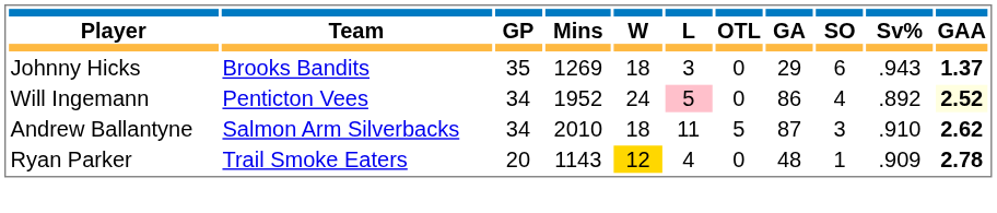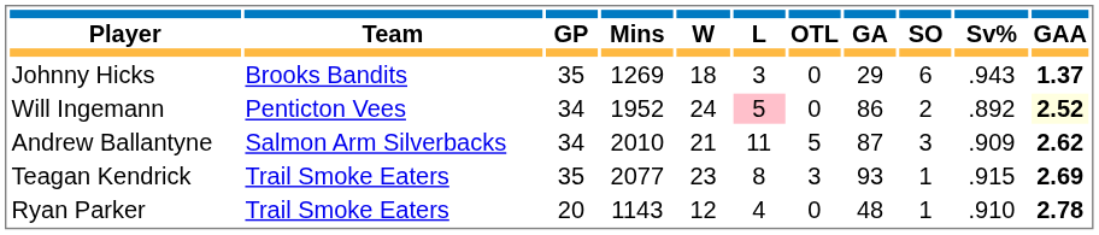 <table cellpadding="1"  style="width:650px; font-size:90%; border:1px solid gray; text-align:center;">
 <tr>
 <th style="background:#ffffff; border-top:#007AC2 5px solid; border-bottom:#FEB942 5px solid; ">Player</th>
 <th style="background:#ffffff; border-top:#007AC2 5px solid; border-bottom:#FEB942 5px solid; ">Team</th>
 <th style="background:#ffffff; border-top:#007AC2 5px solid; border-bottom:#FEB942 5px solid; width:5%;"><abbr>GP</abbr></th>
 <th style="background:#ffffff; border-top:#007AC2 5px solid; border-bottom:#FEB942 5px solid; width:7%;"><abbr>Mins</abbr></th>
 <th style="background:#ffffff; border-top:#007AC2 5px solid; border-bottom:#FEB942 5px solid; width:5%;"><abbr>W</abbr></th>
 <th style="background:#ffffff; border-top:#007AC2 5px solid; border-bottom:#FEB942 5px solid; width:5%;"><abbr>L</abbr></th>
 <th style="background:#ffffff; border-top:#007AC2 5px solid; border-bottom:#FEB942 5px solid; width:5%;"><abbr>OTL</abbr></th>
 <th style="background:#ffffff; border-top:#007AC2 5px solid; border-bottom:#FEB942 5px solid; width:5%;"><abbr>GA</abbr></th>
 <th style="background:#ffffff; border-top:#007AC2 5px solid; border-bottom:#FEB942 5px solid; width:5%;"><abbr>SO</abbr></th>
 <th style="background:#ffffff; border-top:#007AC2 5px solid; border-bottom:#FEB942 5px solid; width:7%;"><abbr>Sv%</abbr></th>
 <th style="background:#ffffff; border-top:#007AC2 5px solid; border-bottom:#FEB942 5px solid; width:5%;"><abbr>GAA</abbr></th>
 </tr>
 <tr>
 <td align=left>Johnny Hicks</td>
 <td align=left><a href='#'>Brooks Bandits</a></td>
 <td>35</td>
 <td>1269</td>
 <td>18</td>
 <td>3</td>
 <td>0</td>
 <td>29</td>
 <td>6</td>
 <td>.943</td>
 <td><strong>1.37</strong></td>
 </tr>
 <tr>
 <td align=left>Will Ingemann</td>
 <td align=left><a href='#'>Penticton Vees</a></td>
 <td>34</td>
 <td>1952</td>
 <td>24</td>
 <td style="background: pink;">5</td>
 <td>0</td>
 <td>86</td>
-<td>4</td>
+<td>2</td>
 <td>.892</td>
 <td style="background: lightyellow;"><strong>2.52</strong></td>
 </tr>
 <tr>
 <td align=left>Andrew Ballantyne</td>
 <td align=left><a href='#'>Salmon Arm Silverbacks</a></td>
 <td>34</td>
 <td>2010</td>
-<td>18</td>
+<td>21</td>
 <td>11</td>
 <td>5</td>
 <td>87</td>
 <td>3</td>
-<td>.910</td>
+<td>.909</td>
 <td><strong>2.62</strong></td>
+</tr>
+<tr>
+<td align=left>Teagan Kendrick</td>
+<td align=left><a href='#'>Trail Smoke Eaters</a></td>
+<td>35</td>
+<td>2077</td>
+<td>23</td>
+<td>8</td>
+<td>3</td>
+<td>93</td>
+<td>1</td>
+<td>.915</td>
+<td><strong>2.69</strong></td>
 </tr>
 <tr>
 <td align=left>Ryan Parker</td>
 <td align=left><a href='#'>Trail Smoke Eaters</a></td>
 <td>20</td>
 <td>1143</td>
-<td style="background: gold;">12</td>
+<td>12</td>
 <td>4</td>
 <td>0</td>
 <td>48</td>
 <td>1</td>
-<td>.909</td>
+<td>.910</td>
 <td><strong>2.78</strong></td>
 </tr>
 </table>
